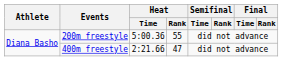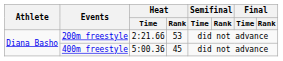 <table class=wikitable style="font-size:90%">
 <tr>
 <th rowspan="2">Athlete</th>
 <th rowspan="2">Events</th>
 <th colspan="2">Heat</th>
 <th colspan="2">Semifinal</th>
 <th colspan="2">Final</th>
 </tr>
 <tr style="font-size:95%">
 <th>Time</th>
 <th>Rank</th>
 <th>Time</th>
 <th>Rank</th>
 <th>Time</th>
 <th>Rank</th>
 </tr>
 <tr align=center>
 <td align=left rowspan=2><a href='#'>Diana Basho</a></td>
 <td align=left><a href='#'>200m freestyle</a></td>
-<td>5:00.36</td>
-<td>55</td>
+<td>2:21.66</td>
+<td>53</td>
 <td colspan=4>did not advance</td>
 </tr>
 <tr align=center>
 <td align=left><a href='#'>400m freestyle</a></td>
-<td>2:21.66</td>
-<td>47</td>
+<td>5:00.36</td>
+<td>45</td>
 <td colspan=4>did not advance</td>
 </tr>
 </table>
